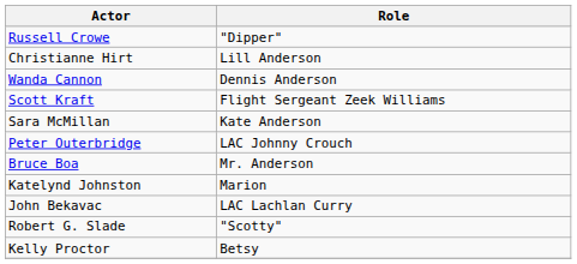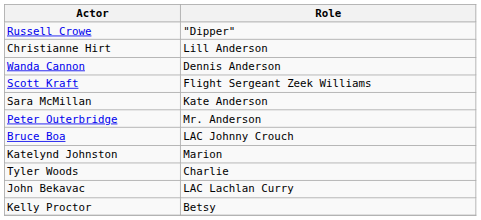 <table class="wikitable" width="45%">
 <tr bgcolor="#CCCCCC">
 <th>Actor</th>
 <th>Role</th>
 </tr>
 <tr>
 <td><a href='#'>Russell Crowe</a></td>
 <td>"Dipper"</td>
 </tr>
 <tr>
 <td>Christianne Hirt</td>
 <td>Lill Anderson</td>
 </tr>
 <tr>
 <td><a href='#'>Wanda Cannon</a></td>
 <td>Dennis Anderson</td>
 </tr>
 <tr>
 <td><a href='#'>Scott Kraft</a></td>
 <td>Flight Sergeant Zeek Williams</td>
 </tr>
 <tr>
 <td>Sara McMillan</td>
 <td>Kate Anderson</td>
 </tr>
 <tr>
 <td><a href='#'>Peter Outerbridge</a></td>
-<td>LAC Johnny Crouch</td>
+<td>Mr. Anderson</td>
 </tr>
 <tr>
 <td><a href='#'>Bruce Boa</a></td>
-<td>Mr. Anderson</td>
+<td>LAC Johnny Crouch</td>
 </tr>
 <tr>
 <td>Katelynd Johnston</td>
 <td>Marion</td>
 </tr>
 <tr>
+<td>Tyler Woods</td>
+<td>Charlie</td>
+</tr>
+<tr>
 <td>John Bekavac</td>
 <td>LAC Lachlan Curry</td>
-</tr>
-<tr>
-<td>Robert G. Slade</td>
-<td>"Scotty"</td>
 </tr>
 <tr>
 <td>Kelly Proctor</td>
 <td>Betsy</td>
 </tr>
 <tr>
 </tr>
 </table>
